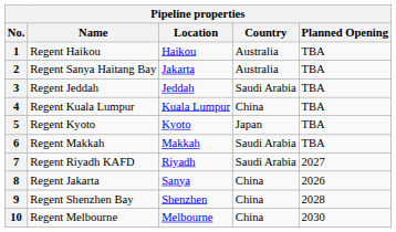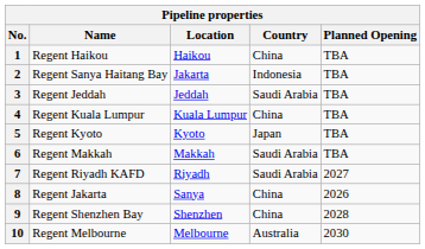 <table class="wikitable sortable">
 <tr>
 <th colspan="6">Pipeline properties</th>
 </tr>
 <tr>
 <th>No.</th>
 <th>Name</th>
 <th>Location</th>
 <th>Country</th>
 <th>Planned Opening</th>
 </tr>
 <tr>
 <th>1</th>
 <td>Regent Haikou</td>
 <td><a href='#'>Haikou</a></td>
-<td>Australia</td>
+<td>China</td>
 <td>TBA</td>
 </tr>
 <tr>
 <th>2</th>
 <td>Regent Sanya Haitang Bay</td>
 <td><a href='#'>Jakarta</a></td>
-<td>Australia</td>
+<td>Indonesia</td>
 <td>TBA</td>
 </tr>
 <tr>
 <th>3</th>
 <td>Regent Jeddah</td>
 <td><a href='#'>Jeddah</a></td>
 <td>Saudi Arabia</td>
 <td>TBA</td>
 </tr>
 <tr>
 <th>4</th>
 <td>Regent Kuala Lumpur</td>
 <td><a href='#'>Kuala Lumpur</a></td>
 <td>China</td>
 <td>TBA</td>
 </tr>
 <tr>
 <th>5</th>
 <td>Regent Kyoto</td>
 <td><a href='#'>Kyoto</a></td>
 <td>Japan</td>
 <td>TBA</td>
 </tr>
 <tr>
 <th>6</th>
 <td>Regent Makkah</td>
 <td><a href='#'>Makkah</a></td>
 <td>Saudi Arabia</td>
 <td>TBA</td>
 </tr>
 <tr>
 <th>7</th>
 <td>Regent Riyadh KAFD</td>
 <td><a href='#'>Riyadh</a></td>
 <td>Saudi Arabia</td>
 <td>2027</td>
 </tr>
 <tr>
 <th>8</th>
 <td>Regent Jakarta</td>
 <td><a href='#'>Sanya</a></td>
 <td>China</td>
 <td>2026</td>
 </tr>
 <tr>
 <th>9</th>
 <td>Regent Shenzhen Bay</td>
 <td><a href='#'>Shenzhen</a></td>
 <td>China</td>
 <td>2028</td>
 </tr>
 <tr>
 <th>10</th>
 <td>Regent Melbourne</td>
 <td><a href='#'>Melbourne</a></td>
-<td>China</td>
+<td>Australia</td>
 <td>2030</td>
 </tr>
 </table>
